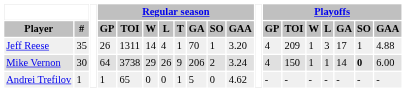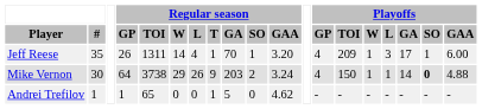 <table BORDER="0" CELLPADDING="3" CELLSPACING="2" ID="Table1">
 <tr ALIGN="center" bgcolor="#c0c0c0">
 <th ALIGN="center" colspan="2" bgcolor="#ffffff"> </th>
 <th ALIGN="center" rowspan="99" bgcolor="#ffffff"> </th>
 <th ALIGN="center" colspan="8"><a href='#'>Regular season</a></th>
 <th ALIGN="center" rowspan="99" bgcolor="#ffffff"> </th>
 <th ALIGN="center" colspan="7"><a href='#'>Playoffs</a></th>
 </tr>
 <tr ALIGN="center" bgcolor="#c0c0c0">
 <th ALIGN="center">Player</th>
 <th ALIGN="center">#</th>
 <th ALIGN="center">GP</th>
 <th ALIGN="center">TOI</th>
 <th ALIGN="center">W</th>
 <th ALIGN="center">L</th>
 <th ALIGN="center">T</th>
 <th ALIGN="center">GA</th>
 <th ALIGN="center">SO</th>
 <th ALIGN="center">GAA</th>
 <th ALIGN="center">GP</th>
 <th ALIGN="center">TOI</th>
 <th ALIGN="center">W</th>
 <th ALIGN="center">L</th>
 <th ALIGN="center">GA</th>
 <th ALIGN="center">SO</th>
 <th ALIGN="center">GAA</th>
 </tr>
 <tr bgcolor="#f0f0f0">
 <td><a href='#'>Jeff Reese</a></td>
 <td>35</td>
 <td>26</td>
 <td>1311</td>
 <td>14</td>
 <td>4</td>
 <td>1</td>
 <td>70</td>
 <td>1</td>
 <td>3.20</td>
 <td>4</td>
 <td>209</td>
 <td>1</td>
 <td>3</td>
 <td>17</td>
 <td>1</td>
-<td>4.88</td>
+<td>6.00</td>
 </tr>
 <tr bgcolor="#e0e0e0">
 <td><a href='#'>Mike Vernon</a></td>
 <td>30</td>
 <td>64</td>
 <td>3738</td>
 <td>29</td>
 <td>26</td>
 <td>9</td>
-<td>206</td>
+<td>203</td>
 <td>2</td>
 <td>3.24</td>
 <td>4</td>
 <td>150</td>
 <td>1</td>
 <td>1</td>
 <td>14</td>
 <td><strong>0</strong></td>
-<td>6.00</td>
+<td>4.88</td>
 </tr>
 <tr bgcolor="#f0f0f0">
 <td><a href='#'>Andrei Trefilov</a></td>
 <td>1</td>
 <td>1</td>
 <td>65</td>
 <td>0</td>
 <td>0</td>
 <td>1</td>
 <td>5</td>
 <td>0</td>
 <td>4.62</td>
 <td>-</td>
 <td>-</td>
 <td>-</td>
 <td>-</td>
 <td>-</td>
 <td>-</td>
 <td>-</td>
 </tr>
 </table>
